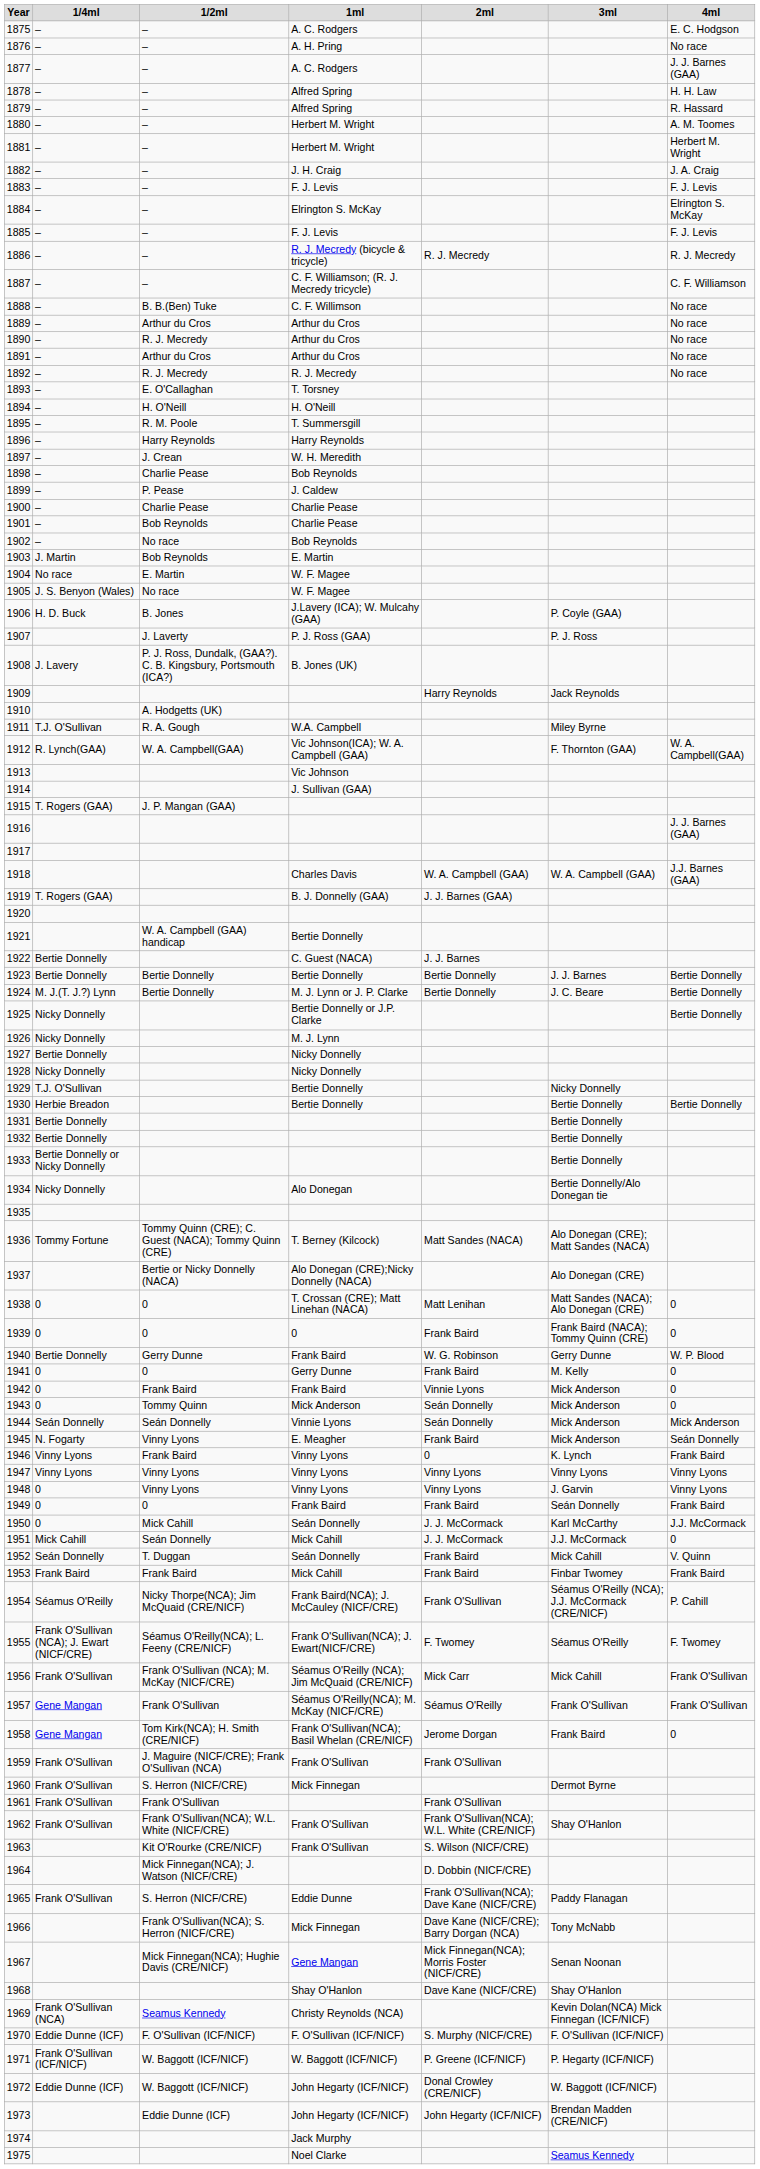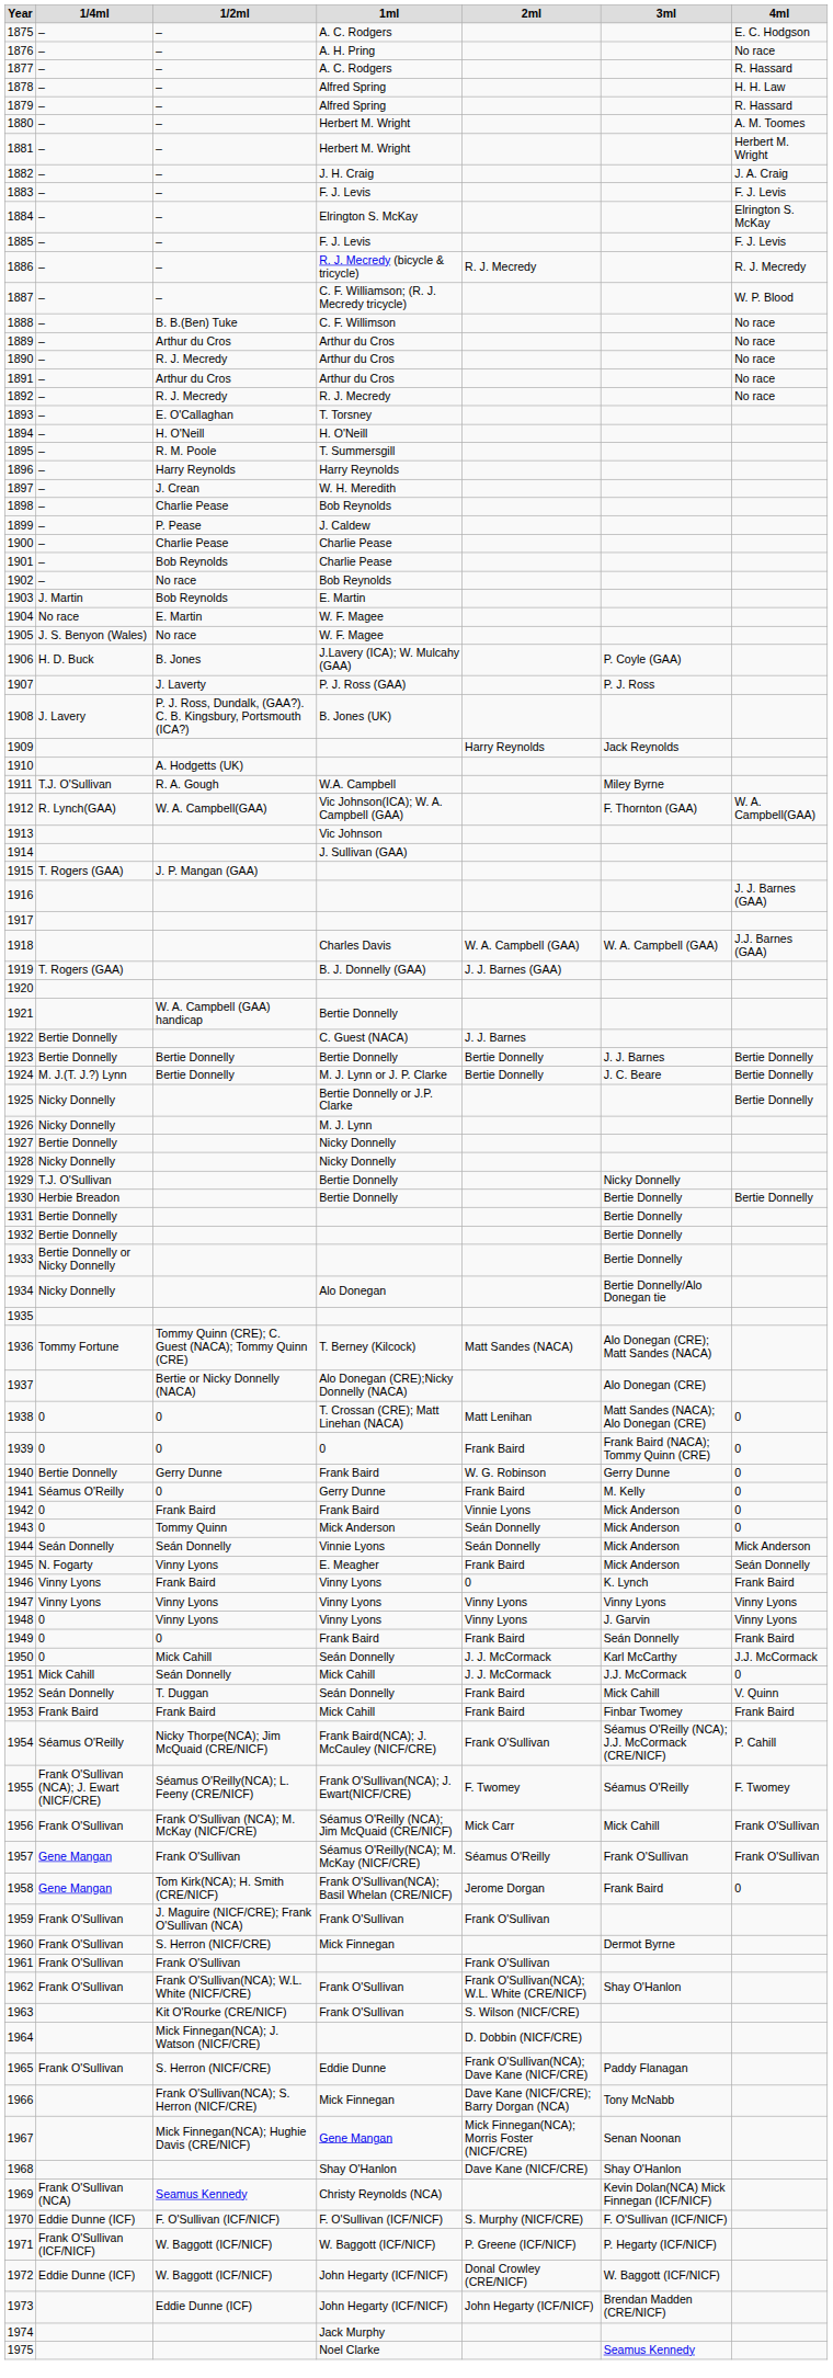 <table class="wikitable" style="width: 90%; text-align:left;">
 <tr>
 <td style="background:#DDDDDD; font-weight:bold; text-align:center;">Year</td>
 <td style="background:#DDDDDD; font-weight:bold; text-align:center;">1/4ml</td>
 <td style="background:#DDDDDD; font-weight:bold; text-align:center;">1/2ml</td>
 <td style="background:#DDDDDD; font-weight:bold; text-align:center;">1ml</td>
 <td style="background:#DDDDDD; font-weight:bold; text-align:center;">2ml</td>
 <td style="background:#DDDDDD; font-weight:bold; text-align:center;">3ml</td>
 <td style="background:#DDDDDD; font-weight:bold; text-align:center;">4ml</td>
 </tr>
 <tr>
 <td>1875</td>
 <td>–</td>
 <td>–</td>
 <td>A. C. Rodgers</td>
 <td></td>
 <td></td>
 <td>E. C. Hodgson</td>
 </tr>
 <tr>
 <td>1876</td>
 <td>–</td>
 <td>–</td>
 <td>A. H. Pring</td>
 <td></td>
 <td></td>
 <td>No race</td>
 </tr>
 <tr>
 <td>1877</td>
 <td>–</td>
 <td>–</td>
 <td>A. C. Rodgers</td>
 <td></td>
 <td></td>
-<td>J. J. Barnes (GAA)</td>
+<td>R. Hassard</td>
 </tr>
 <tr>
 <td>1878</td>
 <td>–</td>
 <td>–</td>
 <td>Alfred Spring</td>
 <td></td>
 <td></td>
 <td>H. H. Law</td>
 </tr>
 <tr>
 <td>1879</td>
 <td>–</td>
 <td>–</td>
 <td>Alfred Spring</td>
 <td></td>
 <td></td>
 <td>R. Hassard</td>
 </tr>
 <tr>
 <td>1880</td>
 <td>–</td>
 <td>–</td>
 <td>Herbert M. Wright</td>
 <td></td>
 <td></td>
 <td>A. M. Toomes</td>
 </tr>
 <tr>
 <td>1881</td>
 <td>–</td>
 <td>–</td>
 <td>Herbert M. Wright</td>
 <td></td>
 <td></td>
 <td>Herbert M. Wright</td>
 </tr>
 <tr>
 <td>1882</td>
 <td>–</td>
 <td>–</td>
 <td>J. H. Craig</td>
 <td></td>
 <td></td>
 <td>J. A. Craig</td>
 </tr>
 <tr>
 <td>1883</td>
 <td>–</td>
 <td>–</td>
 <td>F. J. Levis</td>
 <td></td>
 <td></td>
 <td>F. J. Levis</td>
 </tr>
 <tr>
 <td>1884</td>
 <td>–</td>
 <td>–</td>
 <td>Elrington S. McKay</td>
 <td></td>
 <td></td>
 <td>Elrington S. McKay</td>
 </tr>
 <tr>
 <td>1885</td>
 <td>–</td>
 <td>–</td>
 <td>F. J. Levis</td>
 <td></td>
 <td></td>
 <td>F. J. Levis</td>
 </tr>
 <tr>
 <td>1886</td>
 <td>–</td>
 <td>–</td>
 <td><a href='#'>R. J. Mecredy</a> (bicycle & tricycle)</td>
 <td>R. J. Mecredy</td>
 <td></td>
 <td>R. J. Mecredy</td>
 </tr>
 <tr>
 <td>1887</td>
 <td>–</td>
 <td>–</td>
 <td>C. F. Williamson; (R. J. Mecredy tricycle)</td>
 <td></td>
 <td></td>
-<td>C. F. Williamson</td>
+<td>W. P. Blood</td>
 </tr>
 <tr>
 <td>1888</td>
 <td>–</td>
 <td>B. B.(Ben) Tuke</td>
 <td>C. F. Willimson</td>
 <td></td>
 <td></td>
 <td>No race</td>
 </tr>
 <tr>
 <td>1889</td>
 <td>–</td>
 <td>Arthur du Cros</td>
 <td>Arthur du Cros</td>
 <td></td>
 <td></td>
 <td>No race</td>
 </tr>
 <tr>
 <td>1890</td>
 <td>–</td>
 <td>R. J. Mecredy</td>
 <td>Arthur du Cros</td>
 <td></td>
 <td></td>
 <td>No race</td>
 </tr>
 <tr>
 <td>1891</td>
 <td>–</td>
 <td>Arthur du Cros</td>
 <td>Arthur du Cros</td>
 <td></td>
 <td></td>
 <td>No race</td>
 </tr>
 <tr>
 <td>1892</td>
 <td>–</td>
 <td>R. J. Mecredy</td>
 <td>R. J. Mecredy</td>
 <td></td>
 <td></td>
 <td>No race</td>
 </tr>
 <tr>
 <td>1893</td>
 <td>–</td>
 <td>E. O'Callaghan</td>
 <td>T. Torsney</td>
 <td></td>
 <td></td>
 <td></td>
 </tr>
 <tr>
 <td>1894</td>
 <td>–</td>
 <td>H. O'Neill</td>
 <td>H. O'Neill</td>
 <td></td>
 <td></td>
 <td></td>
 </tr>
 <tr>
 <td>1895</td>
 <td>–</td>
 <td>R. M. Poole</td>
 <td>T. Summersgill</td>
 <td></td>
 <td></td>
 <td></td>
 </tr>
 <tr>
 <td>1896</td>
 <td>–</td>
 <td>Harry Reynolds</td>
 <td>Harry Reynolds</td>
 <td></td>
 <td></td>
 <td></td>
 </tr>
 <tr>
 <td>1897</td>
 <td>–</td>
 <td>J. Crean</td>
 <td>W. H. Meredith</td>
 <td></td>
 <td></td>
 <td></td>
 </tr>
 <tr>
 <td>1898</td>
 <td>–</td>
 <td>Charlie Pease</td>
 <td>Bob Reynolds</td>
 <td></td>
 <td></td>
 <td></td>
 </tr>
 <tr>
 <td>1899</td>
 <td>–</td>
 <td>P. Pease</td>
 <td>J. Caldew</td>
 <td></td>
 <td></td>
 <td></td>
 </tr>
 <tr>
 <td>1900</td>
 <td>–</td>
 <td>Charlie Pease</td>
 <td>Charlie Pease</td>
 <td></td>
 <td></td>
 <td></td>
 </tr>
 <tr>
 <td>1901</td>
 <td>–</td>
 <td>Bob Reynolds</td>
 <td>Charlie Pease</td>
 <td></td>
 <td></td>
 <td></td>
 </tr>
 <tr>
 <td>1902</td>
 <td>–</td>
 <td>No race</td>
 <td>Bob Reynolds</td>
 <td></td>
 <td></td>
 <td></td>
 </tr>
 <tr>
 <td>1903</td>
 <td>J. Martin</td>
 <td>Bob Reynolds</td>
 <td>E. Martin</td>
 <td></td>
 <td></td>
 <td></td>
 </tr>
 <tr>
 <td>1904</td>
 <td>No race</td>
 <td>E. Martin</td>
 <td>W. F. Magee</td>
 <td></td>
 <td></td>
 <td></td>
 </tr>
 <tr>
 <td>1905</td>
 <td>J. S. Benyon (Wales)</td>
 <td>No race</td>
 <td>W. F. Magee</td>
 <td></td>
 <td></td>
 <td></td>
 </tr>
 <tr>
 <td>1906</td>
 <td>H. D. Buck</td>
 <td>B. Jones</td>
 <td>J.Lavery (ICA); W. Mulcahy (GAA)</td>
 <td></td>
 <td>P. Coyle (GAA)</td>
 <td></td>
 </tr>
 <tr>
 <td>1907</td>
 <td></td>
 <td>J. Laverty</td>
 <td>P. J. Ross (GAA)</td>
 <td></td>
 <td>P. J. Ross</td>
 <td></td>
 </tr>
 <tr>
 <td>1908</td>
 <td>J. Lavery</td>
 <td>P. J. Ross, Dundalk, (GAA?). C. B. Kingsbury, Portsmouth (ICA?)</td>
 <td>B. Jones (UK)</td>
 <td></td>
 <td></td>
 <td></td>
 </tr>
 <tr>
 <td>1909</td>
 <td></td>
 <td></td>
 <td></td>
 <td>Harry Reynolds</td>
 <td>Jack Reynolds</td>
 <td></td>
 </tr>
 <tr>
 <td>1910</td>
 <td></td>
 <td>A. Hodgetts (UK)</td>
 <td></td>
 <td></td>
 <td></td>
 <td></td>
 </tr>
 <tr>
 <td>1911</td>
 <td>T.J. O'Sullivan</td>
 <td>R. A. Gough</td>
 <td>W.A. Campbell</td>
 <td></td>
 <td>Miley Byrne</td>
 <td></td>
 </tr>
 <tr>
 <td>1912</td>
 <td>R. Lynch(GAA)</td>
 <td>W. A. Campbell(GAA)</td>
 <td>Vic Johnson(ICA); W. A. Campbell (GAA)</td>
 <td></td>
 <td>F. Thornton (GAA)</td>
 <td>W. A. Campbell(GAA)</td>
 </tr>
 <tr>
 <td>1913</td>
 <td></td>
 <td></td>
 <td>Vic Johnson</td>
 <td></td>
 <td></td>
 <td></td>
 </tr>
 <tr>
 <td>1914</td>
 <td></td>
 <td></td>
 <td>J. Sullivan (GAA)</td>
 <td></td>
 <td></td>
 <td></td>
 </tr>
 <tr>
 <td>1915</td>
 <td>T. Rogers (GAA)</td>
 <td>J. P. Mangan (GAA)</td>
 <td></td>
 <td></td>
 <td></td>
 <td></td>
 </tr>
 <tr>
 <td>1916</td>
 <td></td>
 <td></td>
 <td></td>
 <td></td>
 <td></td>
 <td>J. J. Barnes (GAA)</td>
 </tr>
 <tr>
 <td>1917</td>
 <td></td>
 <td></td>
 <td></td>
 <td></td>
 <td></td>
 <td></td>
 </tr>
 <tr>
 <td>1918</td>
 <td></td>
 <td></td>
 <td>Charles Davis</td>
 <td>W. A. Campbell (GAA)</td>
 <td>W. A. Campbell (GAA)</td>
 <td>J.J. Barnes (GAA)</td>
 </tr>
 <tr>
 <td>1919</td>
 <td>T. Rogers (GAA)</td>
 <td></td>
 <td>B. J. Donnelly (GAA)</td>
 <td>J. J. Barnes (GAA)</td>
 <td></td>
 <td></td>
 </tr>
 <tr>
 <td>1920</td>
 <td></td>
 <td></td>
 <td></td>
 <td></td>
 <td></td>
 <td></td>
 </tr>
 <tr>
 <td>1921</td>
 <td></td>
 <td>W. A. Campbell (GAA) handicap</td>
 <td>Bertie Donnelly</td>
 <td></td>
 <td></td>
 <td></td>
 </tr>
 <tr>
 <td>1922</td>
 <td>Bertie Donnelly</td>
 <td></td>
 <td>C. Guest (NACA)</td>
 <td>J. J. Barnes</td>
 <td></td>
 <td></td>
 </tr>
 <tr>
 <td>1923</td>
 <td>Bertie Donnelly</td>
 <td>Bertie Donnelly</td>
 <td>Bertie Donnelly</td>
 <td>Bertie Donnelly</td>
 <td>J. J. Barnes</td>
 <td>Bertie Donnelly</td>
 </tr>
 <tr>
 <td>1924</td>
 <td>M. J.(T. J.?) Lynn</td>
 <td>Bertie Donnelly</td>
 <td>M. J. Lynn or J. P. Clarke</td>
 <td>Bertie Donnelly</td>
 <td>J. C. Beare</td>
 <td>Bertie Donnelly</td>
 </tr>
 <tr>
 <td>1925</td>
 <td>Nicky Donnelly</td>
 <td></td>
 <td>Bertie Donnelly or J.P. Clarke</td>
 <td></td>
 <td></td>
 <td>Bertie Donnelly</td>
 </tr>
 <tr>
 <td>1926</td>
 <td>Nicky Donnelly</td>
 <td></td>
 <td>M. J. Lynn</td>
 <td></td>
 <td></td>
 <td></td>
 </tr>
 <tr>
 <td>1927</td>
 <td>Bertie Donnelly</td>
 <td></td>
 <td>Nicky Donnelly</td>
 <td></td>
 <td></td>
 <td></td>
 </tr>
 <tr>
 <td>1928</td>
 <td>Nicky Donnelly</td>
 <td></td>
 <td>Nicky Donnelly</td>
 <td></td>
 <td></td>
 <td></td>
 </tr>
 <tr>
 <td>1929</td>
 <td>T.J. O'Sullivan</td>
 <td></td>
 <td>Bertie Donnelly</td>
 <td></td>
 <td>Nicky Donnelly</td>
 <td></td>
 </tr>
 <tr>
 <td>1930</td>
 <td>Herbie Breadon</td>
 <td></td>
 <td>Bertie Donnelly</td>
 <td></td>
 <td>Bertie Donnelly</td>
 <td>Bertie Donnelly</td>
 </tr>
 <tr>
 <td>1931</td>
 <td>Bertie Donnelly</td>
 <td></td>
 <td></td>
 <td></td>
 <td>Bertie Donnelly</td>
 <td></td>
 </tr>
 <tr>
 <td>1932</td>
 <td>Bertie Donnelly</td>
 <td></td>
 <td></td>
 <td></td>
 <td>Bertie Donnelly</td>
 <td></td>
 </tr>
 <tr>
 <td>1933</td>
 <td>Bertie Donnelly or Nicky Donnelly</td>
 <td></td>
 <td></td>
 <td></td>
 <td>Bertie Donnelly</td>
 <td></td>
 </tr>
 <tr>
 <td>1934</td>
 <td>Nicky Donnelly</td>
 <td></td>
 <td>Alo Donegan</td>
 <td></td>
 <td>Bertie Donnelly/Alo Donegan tie</td>
 <td></td>
 </tr>
 <tr>
 <td>1935</td>
 <td></td>
 <td></td>
 <td></td>
 <td></td>
 <td></td>
 <td></td>
 </tr>
 <tr>
 <td>1936</td>
 <td>Tommy Fortune</td>
 <td>Tommy Quinn (CRE); C. Guest (NACA); Tommy Quinn (CRE)</td>
 <td>T. Berney (Kilcock)</td>
 <td>Matt Sandes (NACA)</td>
 <td>Alo Donegan (CRE); Matt Sandes (NACA)</td>
 <td></td>
 </tr>
 <tr>
 <td>1937</td>
 <td></td>
 <td>Bertie or Nicky Donnelly (NACA)</td>
 <td>Alo Donegan (CRE);Nicky Donnelly (NACA)</td>
 <td></td>
 <td>Alo Donegan (CRE)</td>
 <td></td>
 </tr>
 <tr>
 <td>1938</td>
 <td>0</td>
 <td>0</td>
 <td>T. Crossan (CRE); Matt Linehan (NACA)</td>
 <td>Matt Lenihan</td>
 <td>Matt Sandes (NACA); Alo Donegan (CRE)</td>
 <td>0</td>
 </tr>
 <tr>
 <td>1939</td>
 <td>0</td>
 <td>0</td>
 <td>0</td>
 <td>Frank Baird</td>
 <td>Frank Baird (NACA); Tommy Quinn (CRE)</td>
 <td>0</td>
 </tr>
 <tr>
 <td>1940</td>
 <td>Bertie Donnelly</td>
 <td>Gerry Dunne</td>
 <td>Frank Baird</td>
 <td>W. G. Robinson</td>
 <td>Gerry Dunne</td>
-<td>W. P. Blood</td>
+<td>0</td>
 </tr>
 <tr>
 <td>1941</td>
-<td>0</td>
+<td>Séamus O'Reilly</td>
 <td>0</td>
 <td>Gerry Dunne</td>
 <td>Frank Baird</td>
 <td>M. Kelly</td>
 <td>0</td>
 </tr>
 <tr>
 <td>1942</td>
 <td>0</td>
 <td>Frank Baird</td>
 <td>Frank Baird</td>
 <td>Vinnie Lyons</td>
 <td>Mick Anderson</td>
 <td>0</td>
 </tr>
 <tr>
 <td>1943</td>
 <td>0</td>
 <td>Tommy Quinn</td>
 <td>Mick Anderson</td>
 <td>Seán Donnelly</td>
 <td>Mick Anderson</td>
 <td>0</td>
 </tr>
 <tr>
 <td>1944</td>
 <td>Seán Donnelly</td>
 <td>Seán Donnelly</td>
 <td>Vinnie Lyons</td>
 <td>Seán Donnelly</td>
 <td>Mick Anderson</td>
 <td>Mick Anderson</td>
 </tr>
 <tr>
 <td>1945</td>
 <td>N. Fogarty</td>
 <td>Vinny Lyons</td>
 <td>E. Meagher</td>
 <td>Frank Baird</td>
 <td>Mick Anderson</td>
 <td>Seán Donnelly</td>
 </tr>
 <tr>
 <td>1946</td>
 <td>Vinny Lyons</td>
 <td>Frank Baird</td>
 <td>Vinny Lyons</td>
 <td>0</td>
 <td>K. Lynch</td>
 <td>Frank Baird</td>
 </tr>
 <tr>
 <td>1947</td>
 <td>Vinny Lyons</td>
 <td>Vinny Lyons</td>
 <td>Vinny Lyons</td>
 <td>Vinny Lyons</td>
 <td>Vinny Lyons</td>
 <td>Vinny Lyons</td>
 </tr>
 <tr>
 <td>1948</td>
 <td>0</td>
 <td>Vinny Lyons</td>
 <td>Vinny Lyons</td>
 <td>Vinny Lyons</td>
 <td>J. Garvin</td>
 <td>Vinny Lyons</td>
 </tr>
 <tr>
 <td>1949</td>
 <td>0</td>
 <td>0</td>
 <td>Frank Baird</td>
 <td>Frank Baird</td>
 <td>Seán Donnelly</td>
 <td>Frank Baird</td>
 </tr>
 <tr>
 <td>1950</td>
 <td>0</td>
 <td>Mick Cahill</td>
 <td>Seán Donnelly</td>
 <td>J. J. McCormack</td>
 <td>Karl McCarthy</td>
 <td>J.J. McCormack</td>
 </tr>
 <tr>
 <td>1951</td>
 <td>Mick Cahill</td>
 <td>Seán Donnelly</td>
 <td>Mick Cahill</td>
 <td>J. J. McCormack</td>
 <td>J.J. McCormack</td>
 <td>0</td>
 </tr>
 <tr>
 <td>1952</td>
 <td>Seán Donnelly</td>
 <td>T. Duggan</td>
 <td>Seán Donnelly</td>
 <td>Frank Baird</td>
 <td>Mick Cahill</td>
 <td>V. Quinn</td>
 </tr>
 <tr>
 <td>1953</td>
 <td>Frank Baird</td>
 <td>Frank Baird</td>
 <td>Mick Cahill</td>
 <td>Frank Baird</td>
 <td>Finbar Twomey</td>
 <td>Frank Baird</td>
 </tr>
 <tr>
 <td>1954</td>
 <td>Séamus O'Reilly</td>
 <td>Nicky Thorpe(NCA); Jim McQuaid (CRE/NICF)</td>
 <td>Frank Baird(NCA); J. McCauley (NICF/CRE)</td>
 <td>Frank O'Sullivan</td>
 <td>Séamus O'Reilly (NCA); J.J. McCormack (CRE/NICF)</td>
 <td>P. Cahill</td>
 </tr>
 <tr>
 <td>1955</td>
 <td>Frank O'Sullivan (NCA); J. Ewart (NICF/CRE)</td>
 <td>Séamus O'Reilly(NCA); L. Feeny (CRE/NICF)</td>
 <td>Frank O'Sullivan(NCA); J. Ewart(NICF/CRE)</td>
 <td>F. Twomey</td>
 <td>Séamus O'Reilly</td>
 <td>F. Twomey</td>
 </tr>
 <tr>
 <td>1956</td>
 <td>Frank O'Sullivan</td>
 <td>Frank O'Sullivan (NCA); M. McKay (NICF/CRE)</td>
 <td>Séamus O'Reilly (NCA); Jim McQuaid (CRE/NICF)</td>
 <td>Mick Carr</td>
 <td>Mick Cahill</td>
 <td>Frank O'Sullivan</td>
 </tr>
 <tr>
 <td>1957</td>
 <td><a href='#'>Gene Mangan</a></td>
 <td>Frank O'Sullivan</td>
 <td>Séamus O'Reilly(NCA); M. McKay (NICF/CRE)</td>
 <td>Séamus O'Reilly</td>
 <td>Frank O'Sullivan</td>
 <td>Frank O'Sullivan</td>
 </tr>
 <tr>
 <td>1958</td>
 <td><a href='#'>Gene Mangan</a></td>
 <td>Tom Kirk(NCA); H. Smith (CRE/NICF)</td>
 <td>Frank O'Sullivan(NCA); Basil Whelan (CRE/NICF)</td>
 <td>Jerome Dorgan</td>
 <td>Frank Baird</td>
 <td>0</td>
 </tr>
 <tr>
 <td>1959</td>
 <td>Frank O'Sullivan</td>
 <td>J. Maguire (NICF/CRE); Frank O'Sullivan (NCA)</td>
 <td>Frank O'Sullivan</td>
 <td>Frank O'Sullivan</td>
 <td></td>
 <td></td>
 </tr>
 <tr>
 <td>1960</td>
 <td>Frank O'Sullivan</td>
 <td>S. Herron (NICF/CRE)</td>
 <td>Mick Finnegan</td>
 <td></td>
 <td>Dermot Byrne</td>
 <td></td>
 </tr>
 <tr>
 <td>1961</td>
 <td>Frank O'Sullivan</td>
 <td>Frank O'Sullivan</td>
 <td></td>
 <td>Frank O'Sullivan</td>
 <td></td>
 <td></td>
 </tr>
 <tr>
 <td>1962</td>
 <td>Frank O'Sullivan</td>
 <td>Frank O'Sullivan(NCA); W.L. White (NICF/CRE)</td>
 <td>Frank O'Sullivan</td>
 <td>Frank O'Sullivan(NCA); W.L. White (CRE/NICF)</td>
 <td>Shay O'Hanlon</td>
 <td></td>
 </tr>
 <tr>
 <td>1963</td>
 <td></td>
 <td>Kit O'Rourke (CRE/NICF)</td>
 <td>Frank O'Sullivan</td>
 <td>S. Wilson (NICF/CRE)</td>
 <td></td>
 <td></td>
 </tr>
 <tr>
 <td>1964</td>
 <td></td>
 <td>Mick Finnegan(NCA); J. Watson (NICF/CRE)</td>
 <td></td>
 <td>D. Dobbin (NICF/CRE)</td>
 <td></td>
 <td></td>
 </tr>
 <tr>
 <td>1965</td>
 <td>Frank O'Sullivan</td>
 <td>S. Herron (NICF/CRE)</td>
 <td>Eddie Dunne</td>
 <td>Frank O'Sullivan(NCA); Dave Kane (NICF/CRE)</td>
 <td>Paddy Flanagan</td>
 <td></td>
 </tr>
 <tr>
 <td>1966</td>
 <td></td>
 <td>Frank O'Sullivan(NCA); S. Herron (NICF/CRE)</td>
 <td>Mick Finnegan</td>
 <td>Dave Kane (NICF/CRE); Barry Dorgan (NCA)</td>
 <td>Tony McNabb</td>
 <td></td>
 </tr>
 <tr>
 <td>1967</td>
 <td></td>
 <td>Mick Finnegan(NCA); Hughie Davis (CRE/NICF)</td>
 <td><a href='#'>Gene Mangan</a></td>
 <td>Mick Finnegan(NCA); Morris Foster (NICF/CRE)</td>
 <td>Senan Noonan</td>
 <td></td>
 </tr>
 <tr>
 <td>1968</td>
 <td></td>
 <td></td>
 <td>Shay O'Hanlon</td>
 <td>Dave Kane (NICF/CRE)</td>
 <td>Shay O'Hanlon</td>
 <td></td>
 </tr>
 <tr>
 <td>1969</td>
 <td>Frank O'Sullivan (NCA)</td>
 <td><a href='#'>Seamus Kennedy</a></td>
 <td>Christy Reynolds (NCA)</td>
 <td></td>
 <td>Kevin Dolan(NCA) Mick Finnegan (ICF/NICF)</td>
 <td></td>
 </tr>
 <tr>
 <td>1970</td>
 <td>Eddie Dunne (ICF)</td>
 <td>F. O'Sullivan (ICF/NICF)</td>
 <td>F. O'Sullivan (ICF/NICF)</td>
 <td>S. Murphy (NICF/CRE)</td>
 <td>F. O'Sullivan (ICF/NICF)</td>
 <td></td>
 </tr>
 <tr>
 <td>1971</td>
 <td>Frank O'Sullivan (ICF/NICF)</td>
 <td>W. Baggott (ICF/NICF)</td>
 <td>W. Baggott (ICF/NICF)</td>
 <td>P. Greene (ICF/NICF)</td>
 <td>P. Hegarty (ICF/NICF)</td>
 <td></td>
 </tr>
 <tr>
 <td>1972</td>
 <td>Eddie Dunne (ICF)</td>
 <td>W. Baggott (ICF/NICF)</td>
 <td>John Hegarty (ICF/NICF)</td>
 <td>Donal Crowley (CRE/NICF)</td>
 <td>W. Baggott (ICF/NICF)</td>
 <td></td>
 </tr>
 <tr>
 <td>1973</td>
 <td></td>
 <td>Eddie Dunne (ICF)</td>
 <td>John Hegarty (ICF/NICF)</td>
 <td>John Hegarty (ICF/NICF)</td>
 <td>Brendan Madden (CRE/NICF)</td>
 <td></td>
 </tr>
 <tr>
 <td>1974</td>
 <td></td>
 <td></td>
 <td>Jack Murphy</td>
 <td></td>
 <td></td>
 <td></td>
 </tr>
 <tr>
 <td>1975</td>
 <td></td>
 <td></td>
 <td>Noel Clarke</td>
 <td></td>
 <td><a href='#'>Seamus Kennedy</a></td>
 <td></td>
 </tr>
 </table>
